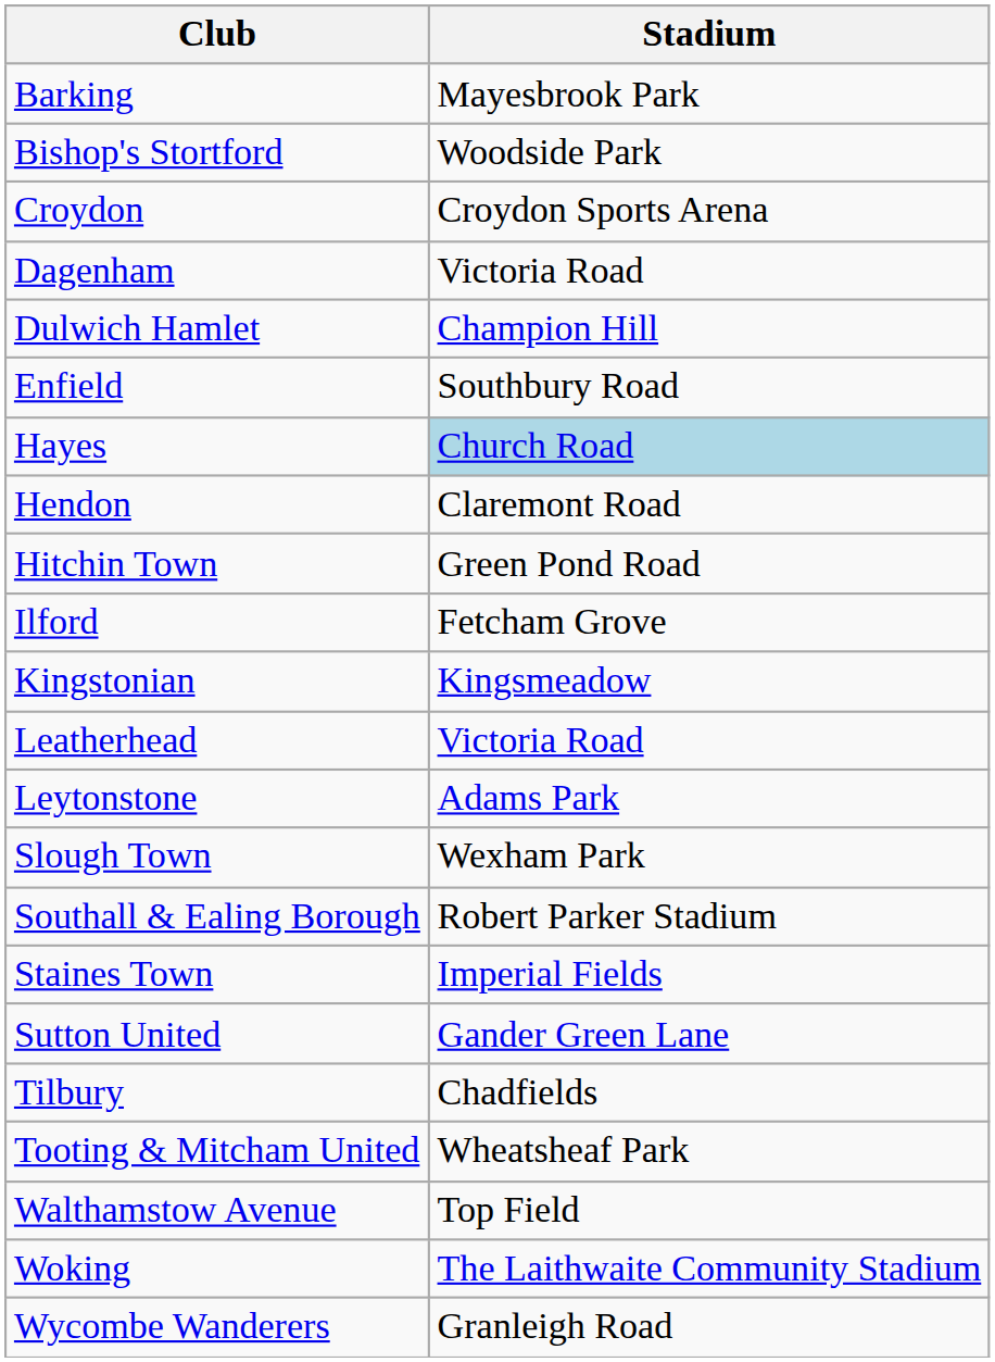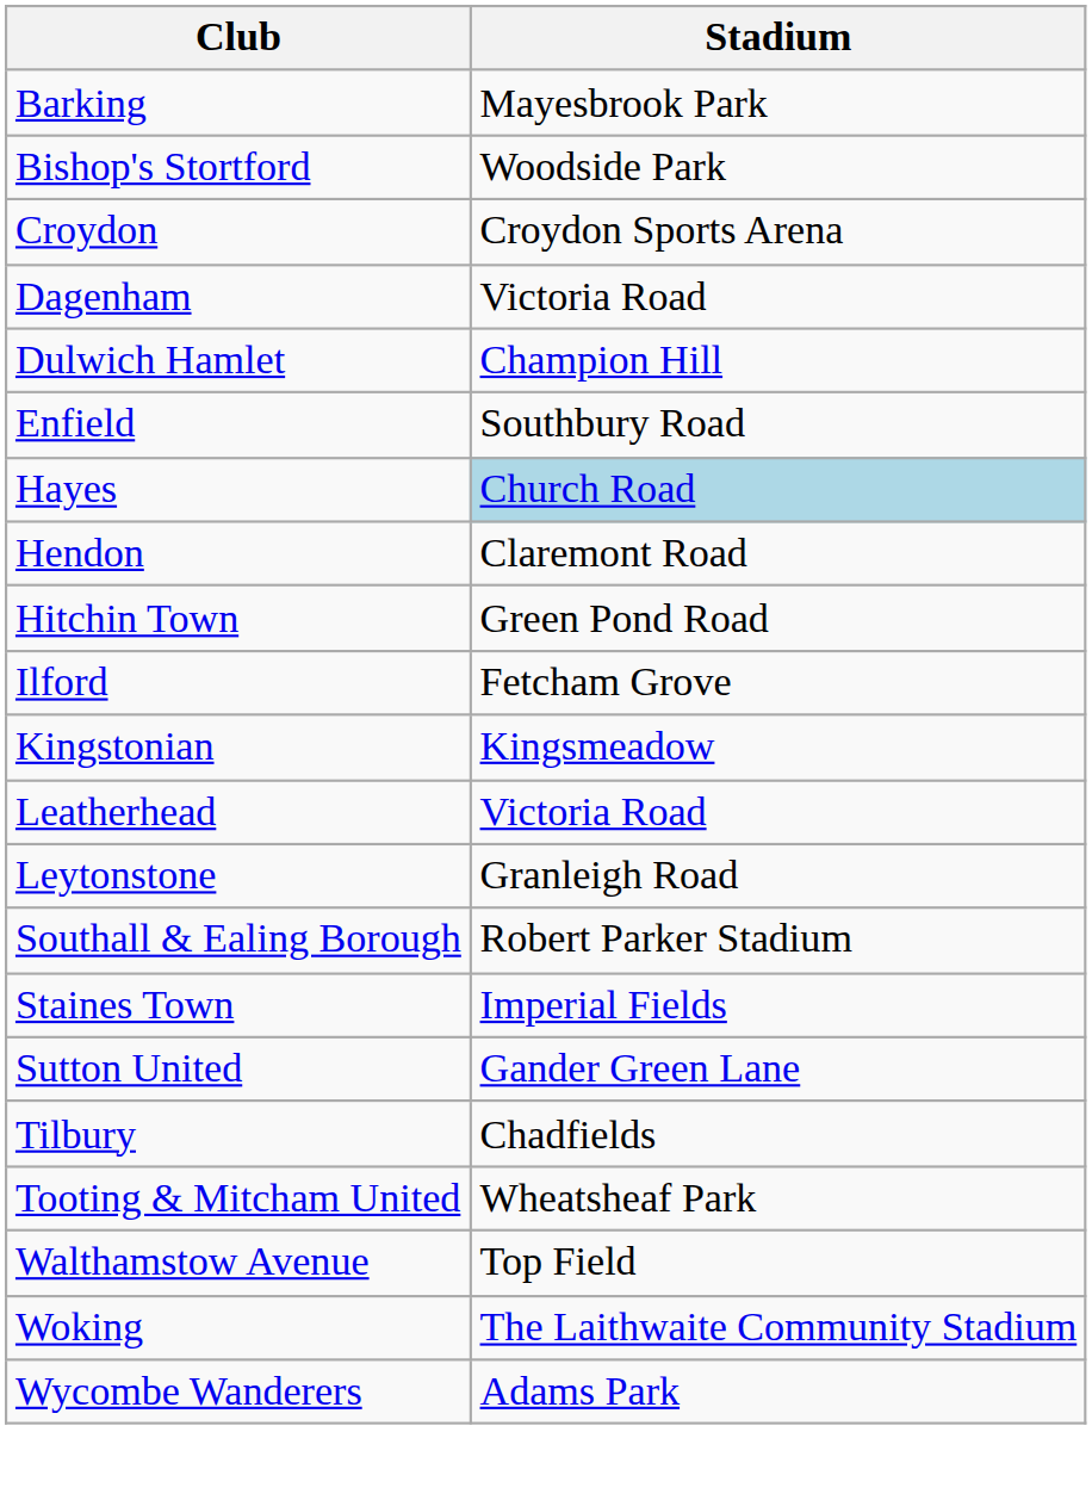 <table class="wikitable sortable">
 <tr>
 <th>Club</th>
 <th>Stadium</th>
 </tr>
 <tr>
 <td><a href='#'>Barking</a></td>
 <td>Mayesbrook Park</td>
 </tr>
 <tr>
 <td><a href='#'>Bishop's Stortford</a></td>
 <td>Woodside Park</td>
 </tr>
 <tr>
 <td><a href='#'>Croydon</a></td>
 <td>Croydon Sports Arena</td>
 </tr>
 <tr>
 <td><a href='#'>Dagenham</a></td>
 <td>Victoria Road</td>
 </tr>
 <tr>
 <td><a href='#'>Dulwich Hamlet</a></td>
 <td><a href='#'>Champion Hill</a></td>
 </tr>
 <tr>
 <td><a href='#'>Enfield</a></td>
 <td>Southbury Road</td>
 </tr>
 <tr>
 <td><a href='#'>Hayes</a></td>
 <td style="background: lightblue;"><a href='#'>Church Road</a></td>
 </tr>
 <tr>
 <td><a href='#'>Hendon</a></td>
 <td>Claremont Road</td>
 </tr>
 <tr>
 <td><a href='#'>Hitchin Town</a></td>
 <td>Green Pond Road</td>
 </tr>
 <tr>
 <td><a href='#'>Ilford</a></td>
 <td>Fetcham Grove</td>
 </tr>
 <tr>
 <td><a href='#'>Kingstonian</a></td>
 <td><a href='#'>Kingsmeadow</a></td>
 </tr>
 <tr>
 <td><a href='#'>Leatherhead</a></td>
 <td><a href='#'>Victoria Road</a></td>
 </tr>
 <tr>
 <td><a href='#'>Leytonstone</a></td>
-<td><a href='#'>Adams Park</a></td>
-</tr>
-<tr>
-<td><a href='#'>Slough Town</a></td>
-<td>Wexham Park</td>
+<td>Granleigh Road</td>
 </tr>
 <tr>
 <td><a href='#'>Southall & Ealing Borough</a></td>
 <td>Robert Parker Stadium</td>
 </tr>
 <tr>
 <td><a href='#'>Staines Town</a></td>
 <td><a href='#'>Imperial Fields</a></td>
 </tr>
 <tr>
 <td><a href='#'>Sutton United</a></td>
 <td><a href='#'>Gander Green Lane</a></td>
 </tr>
 <tr>
 <td><a href='#'>Tilbury</a></td>
 <td>Chadfields</td>
 </tr>
 <tr>
 <td><a href='#'>Tooting & Mitcham United</a></td>
 <td>Wheatsheaf Park</td>
 </tr>
 <tr>
 <td><a href='#'>Walthamstow Avenue</a></td>
 <td>Top Field</td>
 </tr>
 <tr>
 <td><a href='#'>Woking</a></td>
 <td><a href='#'>The Laithwaite Community Stadium</a></td>
 </tr>
 <tr>
 <td><a href='#'>Wycombe Wanderers</a></td>
-<td>Granleigh Road</td>
+<td><a href='#'>Adams Park</a></td>
 </tr>
 </table>
